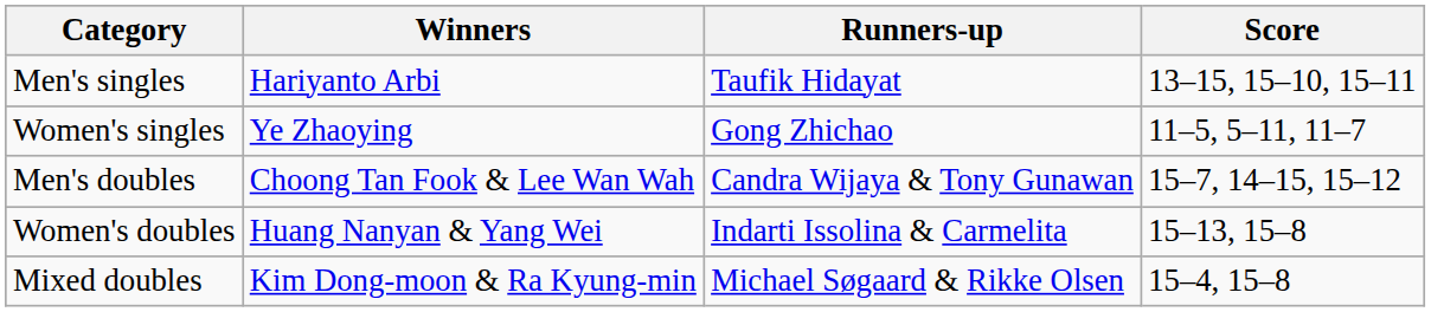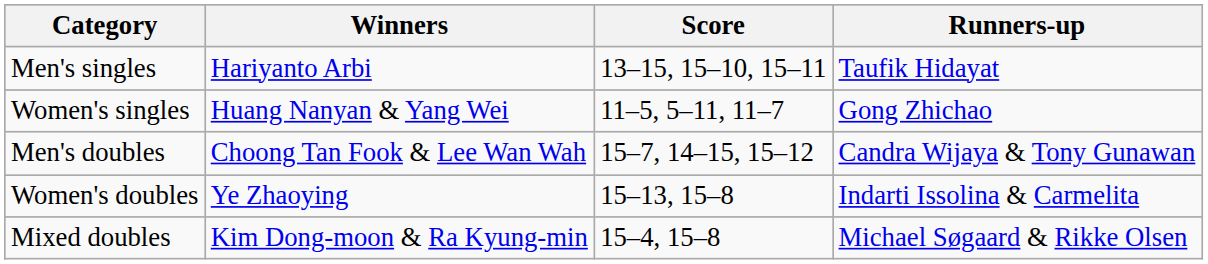 <table class=wikitable>
 <tr>
 <th>Category</th>
 <th>Winners</th>
+<th>Score</th>
 <th>Runners-up</th>
-<th>Score</th>
 </tr>
 <tr>
 <td>Men's singles</td>
 <td> <a href='#'>Hariyanto Arbi</a></td>
+<td>13–15, 15–10, 15–11</td>
 <td> <a href='#'>Taufik Hidayat</a></td>
-<td>13–15, 15–10, 15–11</td>
 </tr>
 <tr>
 <td>Women's singles</td>
-<td> <a href='#'>Ye Zhaoying</a></td>
+<td> <a href='#'>Huang Nanyan</a> & <a href='#'>Yang Wei</a></td>
+<td>11–5, 5–11, 11–7</td>
 <td> <a href='#'>Gong Zhichao</a></td>
-<td>11–5, 5–11, 11–7</td>
 </tr>
 <tr>
 <td>Men's doubles</td>
 <td> <a href='#'>Choong Tan Fook</a> & <a href='#'>Lee Wan Wah</a></td>
+<td>15–7, 14–15, 15–12</td>
 <td> <a href='#'>Candra Wijaya</a> & <a href='#'>Tony Gunawan</a></td>
-<td>15–7, 14–15, 15–12</td>
 </tr>
 <tr>
 <td>Women's doubles</td>
-<td> <a href='#'>Huang Nanyan</a> & <a href='#'>Yang Wei</a></td>
+<td> <a href='#'>Ye Zhaoying</a></td>
+<td>15–13, 15–8</td>
 <td> <a href='#'>Indarti Issolina</a> & <a href='#'>Carmelita</a></td>
-<td>15–13, 15–8</td>
 </tr>
 <tr>
 <td>Mixed doubles</td>
 <td> <a href='#'>Kim Dong-moon</a> & <a href='#'>Ra Kyung-min</a></td>
+<td>15–4, 15–8</td>
 <td> <a href='#'>Michael Søgaard</a> & <a href='#'>Rikke Olsen</a></td>
-<td>15–4, 15–8</td>
 </tr>
 </table>
